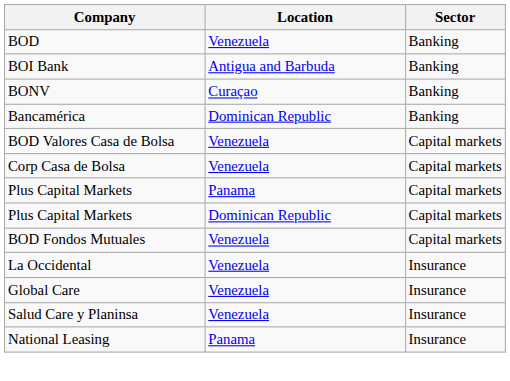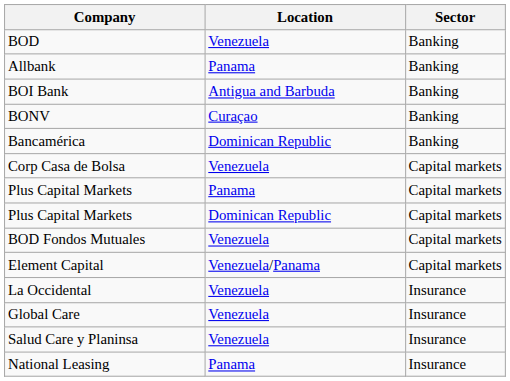 <table border="1" class="wikitable" style="font-size:88%;">
 <tr>
 <th scope="col" width="40%">Company</th>
 <th scope="col" width="40%">Location</th>
 <th scope="col" width="20%">Sector</th>
 </tr>
 <tr>
 <td>BOD</td>
 <td><a href='#'>Venezuela</a></td>
+<td>Banking</td>
+</tr>
+<tr>
+<td>Allbank</td>
+<td><a href='#'>Panama</a></td>
 <td>Banking</td>
 </tr>
 <tr>
 <td>BOI Bank</td>
 <td><a href='#'>Antigua and Barbuda</a></td>
 <td>Banking</td>
 </tr>
 <tr>
 <td>BONV</td>
 <td><a href='#'>Curaçao</a></td>
 <td>Banking</td>
 </tr>
 <tr>
 <td>Bancamérica</td>
 <td><a href='#'>Dominican Republic</a></td>
 <td>Banking</td>
-</tr>
-<tr>
-<td>BOD Valores Casa de Bolsa</td>
-<td><a href='#'>Venezuela</a></td>
-<td>Capital markets</td>
 </tr>
 <tr>
 <td>Corp Casa de Bolsa</td>
 <td><a href='#'>Venezuela</a></td>
 <td>Capital markets</td>
 </tr>
 <tr>
 <td>Plus Capital Markets</td>
 <td><a href='#'>Panama</a></td>
 <td>Capital markets</td>
 </tr>
 <tr>
 <td>Plus Capital Markets</td>
 <td><a href='#'>Dominican Republic</a></td>
 <td>Capital markets</td>
 </tr>
 <tr>
 <td>BOD Fondos Mutuales</td>
 <td><a href='#'>Venezuela</a></td>
+<td>Capital markets</td>
+</tr>
+<tr>
+<td>Element Capital</td>
+<td><a href='#'>Venezuela</a>/<a href='#'>Panama</a></td>
 <td>Capital markets</td>
 </tr>
 <tr>
 <td>La Occidental</td>
 <td><a href='#'>Venezuela</a></td>
 <td>Insurance</td>
 </tr>
 <tr>
 <td>Global Care</td>
 <td><a href='#'>Venezuela</a></td>
 <td>Insurance</td>
 </tr>
 <tr>
 <td>Salud Care y Planinsa</td>
 <td><a href='#'>Venezuela</a></td>
 <td>Insurance</td>
 </tr>
 <tr>
 <td>National Leasing</td>
 <td><a href='#'>Panama</a></td>
 <td>Insurance</td>
 </tr>
 </table>
